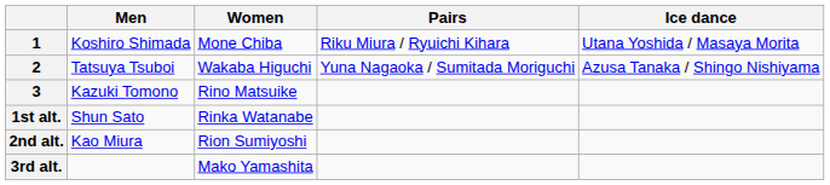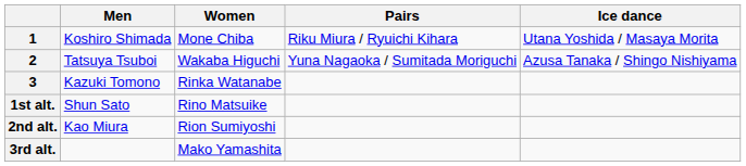 <table class="wikitable">
 <tr>
 <th></th>
 <th>Men</th>
 <th>Women</th>
 <th>Pairs</th>
 <th>Ice dance</th>
 </tr>
 <tr>
 <th>1</th>
 <td><a href='#'>Koshiro Shimada</a></td>
 <td><a href='#'>Mone Chiba</a></td>
 <td><a href='#'>Riku Miura</a> / <a href='#'>Ryuichi Kihara</a></td>
 <td><a href='#'>Utana Yoshida</a> / <a href='#'>Masaya Morita</a></td>
 </tr>
 <tr>
 <th>2</th>
 <td><a href='#'>Tatsuya Tsuboi</a></td>
 <td><a href='#'>Wakaba Higuchi</a></td>
 <td><a href='#'>Yuna Nagaoka</a> / <a href='#'>Sumitada Moriguchi</a></td>
 <td><a href='#'>Azusa Tanaka</a> / <a href='#'>Shingo Nishiyama</a></td>
 </tr>
 <tr>
 <th>3</th>
 <td><a href='#'>Kazuki Tomono</a></td>
-<td><a href='#'>Rino Matsuike</a></td>
+<td><a href='#'>Rinka Watanabe</a></td>
 <td></td>
 <td></td>
 </tr>
 <tr>
 <th>1st alt.</th>
 <td><a href='#'>Shun Sato</a></td>
-<td><a href='#'>Rinka Watanabe</a></td>
+<td><a href='#'>Rino Matsuike</a></td>
 <td></td>
 <td></td>
 </tr>
 <tr>
 <th>2nd alt.</th>
 <td><a href='#'>Kao Miura</a></td>
 <td><a href='#'>Rion Sumiyoshi</a></td>
 <td></td>
 <td></td>
 </tr>
 <tr>
 <th>3rd alt.</th>
 <td></td>
 <td><a href='#'>Mako Yamashita</a></td>
 <td></td>
 <td></td>
 </tr>
 </table>
